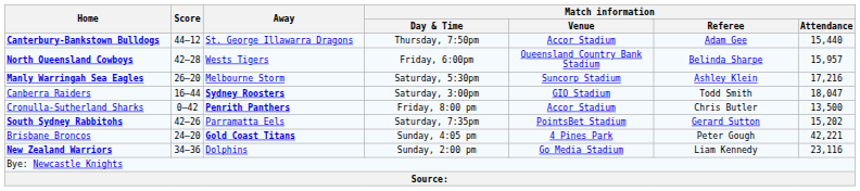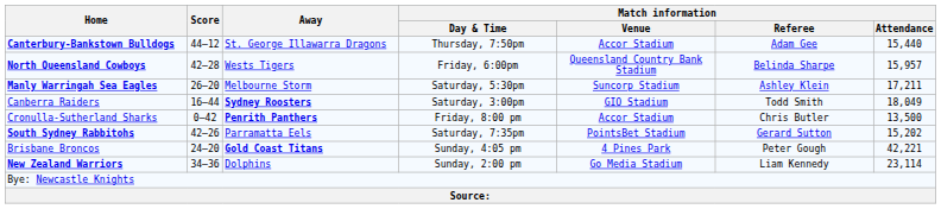 <table class="wikitable" style="border-collapse:collapse; text-align:center; width:100%;">
 <tr style="text-align:center; background:#f5faff;"  style="background:#c1d8ff;">
 <th rowspan="2">Home</th>
 <th rowspan="2">Score</th>
 <th rowspan="2">Away</th>
 <th colspan="4">Match information</th>
 </tr>
 <tr>
 <th width="17%">Day & Time</th>
 <th width="17%">Venue</th>
 <th width="17%">Referee</th>
 <th width="5%">Attendance</th>
 </tr>
 <tr style="text-align:center; background:#f5faff;">
 <td align="left"><strong> <a href='#'>Canterbury-Bankstown Bulldogs</a></strong></td>
 <td>44–12</td>
 <td align="left"> <a href='#'>St. George Illawarra Dragons</a></td>
 <td>Thursday, 7:50pm</td>
 <td><a href='#'>Accor Stadium</a></td>
 <td><a href='#'>Adam Gee</a></td>
 <td>15,440</td>
 </tr>
 <tr style="text-align:center; background:#f5faff;">
 <td align="left"><strong> <a href='#'>North Queensland Cowboys</a></strong></td>
 <td>42–28</td>
 <td align="left"> <a href='#'>Wests Tigers</a></td>
 <td>Friday, 6:00pm</td>
 <td><a href='#'>Queensland Country Bank Stadium</a></td>
 <td><a href='#'>Belinda Sharpe</a></td>
 <td>15,957</td>
 </tr>
 <tr style="text-align:center; background:#f5faff;">
 <td align="left"><strong> <a href='#'>Manly Warringah Sea Eagles</a></strong></td>
 <td>26–20</td>
 <td align="left"> <a href='#'>Melbourne Storm</a></td>
 <td>Saturday, 5:30pm</td>
 <td><a href='#'>Suncorp Stadium</a></td>
 <td><a href='#'>Ashley Klein</a></td>
-<td>17,216</td>
+<td>17,211</td>
 </tr>
 <tr style="text-align:center; background:#f5faff;">
 <td align="left"> <a href='#'>Canberra Raiders</a></td>
 <td>16–44</td>
 <td align="left"><strong> <a href='#'>Sydney Roosters</a></strong></td>
 <td>Saturday, 3:00pm</td>
 <td><a href='#'>GIO Stadium</a></td>
 <td>Todd Smith</td>
-<td>18,047</td>
+<td>18,049</td>
 </tr>
 <tr style="text-align:center; background:#f5faff;">
 <td align="left"> <a href='#'>Cronulla-Sutherland Sharks</a></td>
 <td>0–42</td>
 <td align="left"><strong> <a href='#'>Penrith Panthers</a></strong></td>
 <td>Friday, 8:00 pm</td>
 <td><a href='#'>Accor Stadium</a></td>
 <td>Chris Butler</td>
 <td>13,500</td>
 </tr>
 <tr style="text-align:center; background:#f5faff;">
 <td align="left"><strong> <a href='#'>South Sydney Rabbitohs</a></strong></td>
 <td>42–26</td>
 <td align="left"> <a href='#'>Parramatta Eels</a></td>
 <td>Saturday, 7:35pm</td>
 <td><a href='#'>PointsBet Stadium</a></td>
 <td><a href='#'>Gerard Sutton</a></td>
 <td>15,202</td>
 </tr>
 <tr style="text-align:center; background:#f5faff;">
 <td align="left"> <a href='#'>Brisbane Broncos</a></td>
 <td>24–20</td>
 <td align="left"><strong> <a href='#'>Gold Coast Titans</a></strong></td>
 <td>Sunday, 4:05 pm</td>
 <td><a href='#'>4 Pines Park</a></td>
 <td>Peter Gough</td>
 <td>42,221</td>
 </tr>
 <tr style="text-align:center; background:#f5faff;">
 <td align="left"><strong> <a href='#'>New Zealand Warriors</a></strong></td>
 <td>34–36</td>
 <td align="left"> <a href='#'>Dolphins</a></td>
 <td>Sunday, 2:00 pm</td>
 <td><a href='#'>Go Media Stadium</a></td>
 <td>Liam Kennedy</td>
-<td>23,116</td>
+<td>23,114</td>
 </tr>
 <tr style="text-align:center; background:#f5faff;">
 <td colspan="7" align="left">Bye:  <a href='#'>Newcastle Knights</a></td>
 </tr>
 <tr>
 <th colspan="7" align="left">Source:</th>
 </tr>
 </table>
